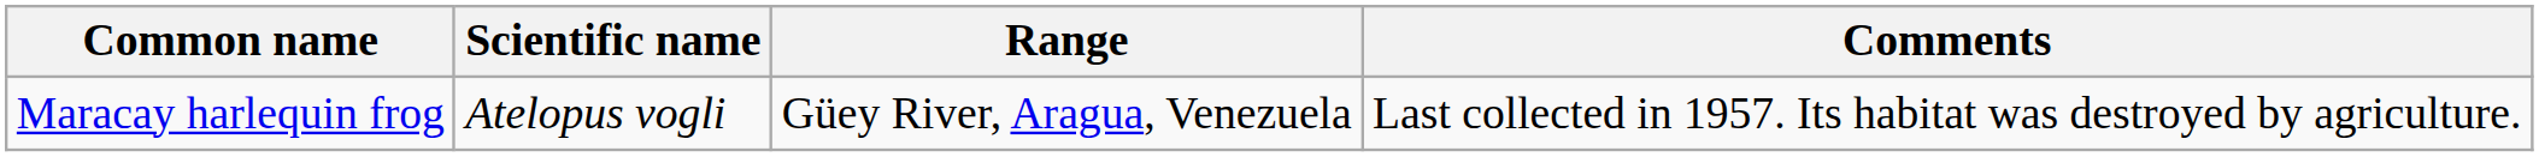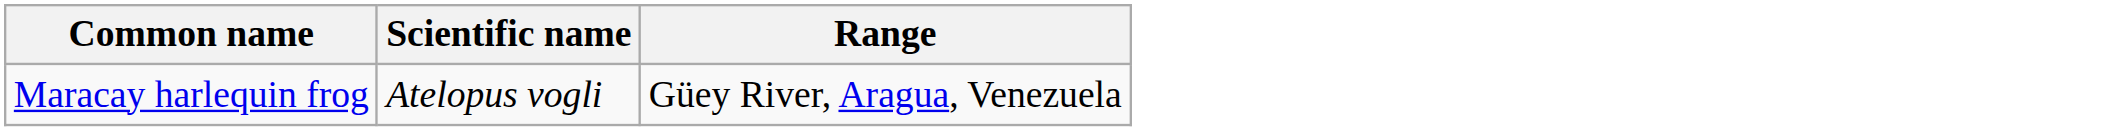 <table class="wikitable sortable">
 <tr>
 <th>Common name</th>
 <th>Scientific name</th>
 <th>Range</th>
-<th class="unsortable">Comments</th>
 </tr>
 <tr>
 <td><a href='#'>Maracay harlequin frog</a></td>
 <td><em>Atelopus vogli</em></td>
 <td>Güey River, <a href='#'>Aragua</a>, Venezuela</td>
-<td>Last collected in 1957. Its habitat was destroyed by agriculture.</td>
 </tr>
 </table>
